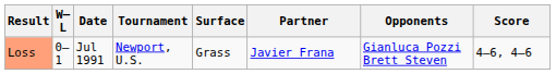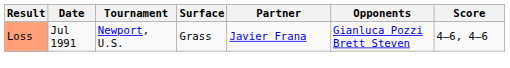 <table class="sortable wikitable">
 <tr>
 <th>Result</th>
-<th class="unsortable">W–L</th>
 <th>Date</th>
 <th>Tournament</th>
 <th>Surface</th>
 <th style="width:120px">Partner</th>
 <th style="width:120px">Opponents</th>
 <th style="width:80px" class="unsortable">Score</th>
 </tr>
 <tr>
 <td style="background:#ffa07a;">Loss</td>
-<td>0–1</td>
 <td>Jul 1991</td>
 <td><a href='#'>Newport</a>, U.S.</td>
 <td>Grass</td>
 <td> <a href='#'>Javier Frana</a></td>
 <td> <a href='#'>Gianluca Pozzi</a> <br>  <a href='#'>Brett Steven</a></td>
 <td>4–6, 4–6</td>
 </tr>
 </table>
